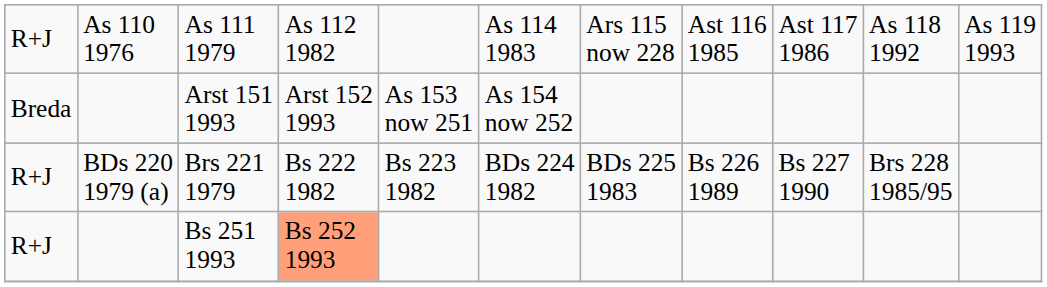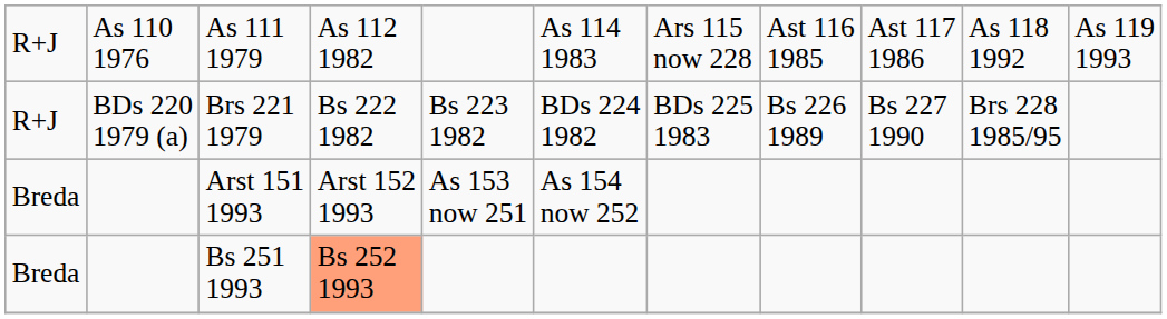 <table class="wikitable">
 <tr>
 <td>R+J</td>
 <td>As 110<br>1976</td>
 <td>As 111<br>1979</td>
 <td>As 112<br>1982</td>
 <td></td>
 <td>As 114<br>1983</td>
 <td>Ars 115<br>now 228</td>
 <td>Ast 116<br>1985</td>
 <td>Ast 117<br>1986</td>
 <td>As 118<br>1992</td>
 <td>As 119<br>1993</td>
 </tr>
 <tr>
+<td>R+J</td>
+<td>BDs 220<br>1979 (a)</td>
+<td>Brs 221<br>1979</td>
+<td>Bs 222<br>1982</td>
+<td>Bs 223<br>1982</td>
+<td>BDs 224<br>1982</td>
+<td>BDs 225<br>1983</td>
+<td>Bs 226<br>1989</td>
+<td>Bs 227<br>1990</td>
+<td>Brs 228<br>1985/95</td>
+<td></td>
+</tr>
+<tr>
 <td>Breda</td>
 <td></td>
 <td>Arst 151<br>1993</td>
 <td>Arst 152<br>1993</td>
 <td>As 153<br>now 251</td>
 <td>As 154<br>now 252</td>
 <td></td>
 <td></td>
 <td></td>
 <td></td>
 <td></td>
 </tr>
 <tr>
-<td>R+J</td>
-<td>BDs 220<br>1979 (a)</td>
-<td>Brs 221<br>1979</td>
-<td>Bs 222<br>1982</td>
-<td>Bs 223<br>1982</td>
-<td>BDs 224<br>1982</td>
-<td>BDs 225<br>1983</td>
-<td>Bs 226<br>1989</td>
-<td>Bs 227<br>1990</td>
-<td>Brs 228<br>1985/95</td>
-<td></td>
-</tr>
-<tr>
-<td>R+J</td>
+<td>Breda</td>
 <td></td>
 <td>Bs 251<br>1993</td>
 <td style="background: lightsalmon;">Bs 252<br>1993</td>
 <td></td>
 <td></td>
 <td></td>
 <td></td>
 <td></td>
 <td></td>
 <td></td>
 </tr>
 <tr>
 </tr>
 </table>
